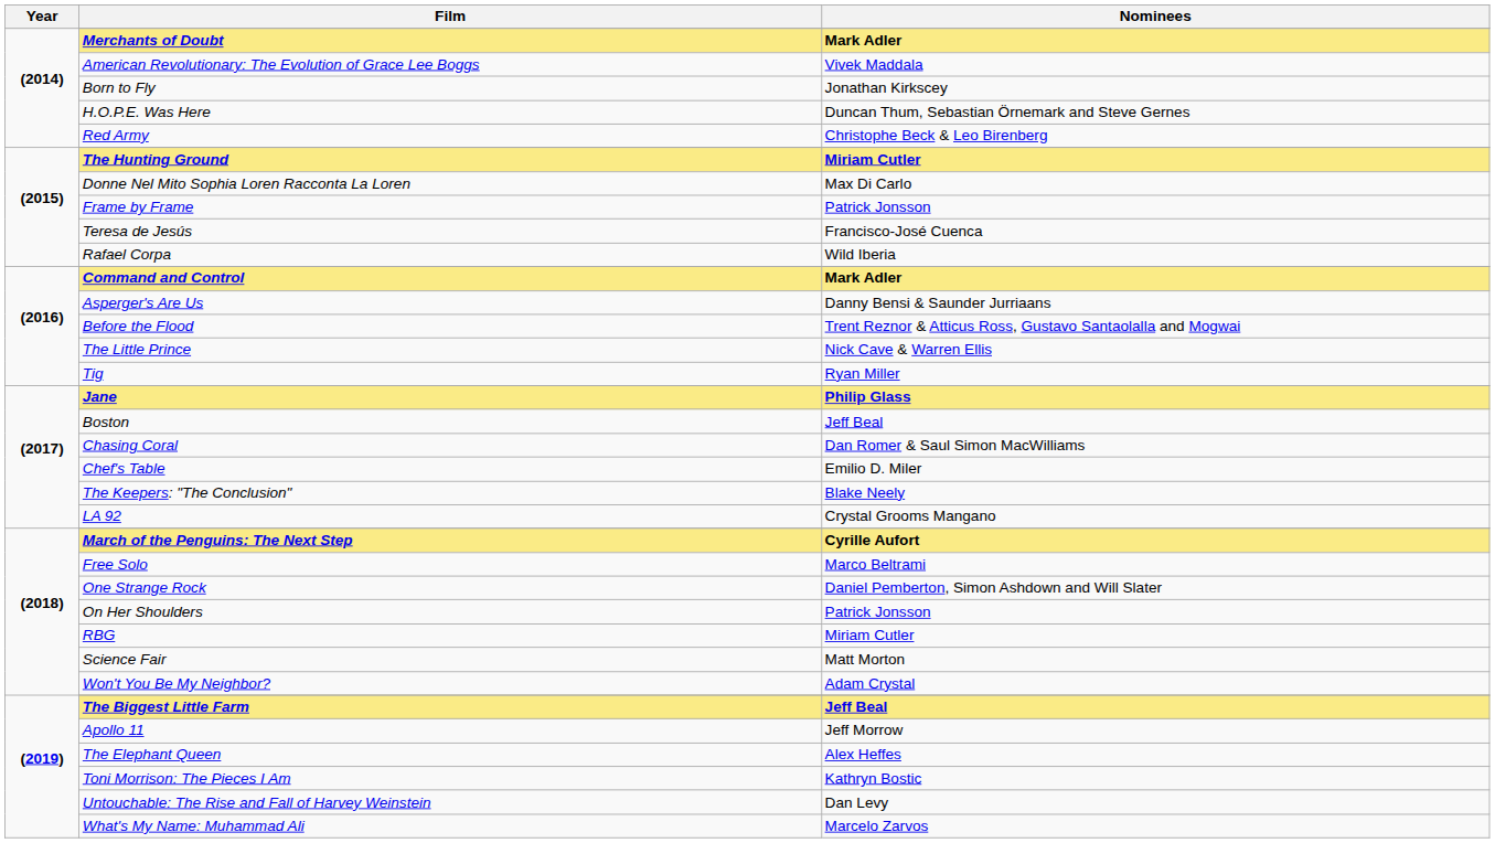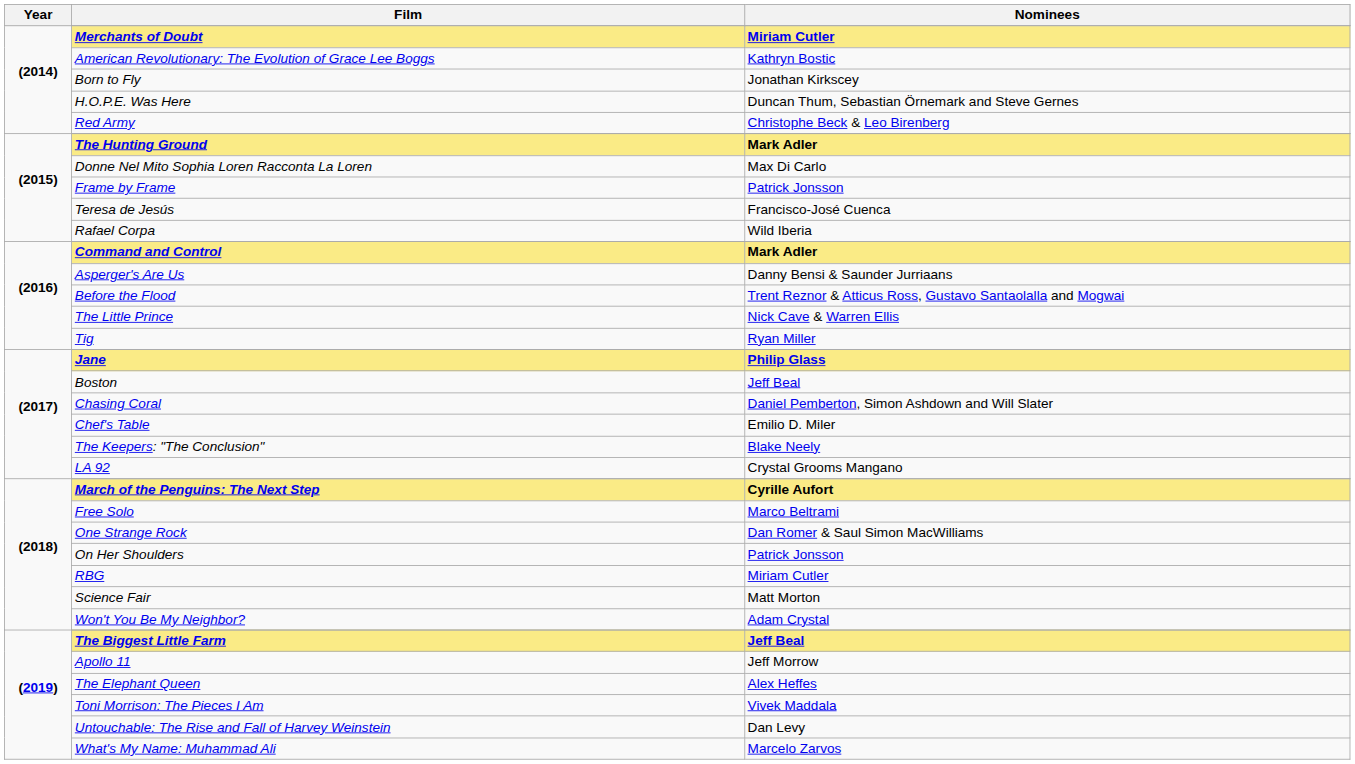 <table class="wikitable" style="width:100%">
 <tr bgcolor="#bebebe">
 <th width="5%">Year</th>
 <th width="50%">Film</th>
 <th width="45%">Nominees</th>
 </tr>
 <tr>
 <td rowspan=6 style="text-align:center"><strong>(2014)</strong><br> <br></td>
 </tr>
 <tr style="background:#FAEB86">
 <td><strong><em><a href='#'>Merchants of Doubt</a></em></strong></td>
-<td><strong>Mark Adler</strong></td>
+<td><strong><a href='#'>Miriam Cutler</a></strong></td>
 </tr>
 <tr>
 <td><em><a href='#'>American Revolutionary: The Evolution of Grace Lee Boggs</a></em></td>
-<td><a href='#'>Vivek Maddala</a></td>
+<td><a href='#'>Kathryn Bostic</a></td>
 </tr>
 <tr>
 <td><em>Born to Fly</em></td>
 <td>Jonathan Kirkscey</td>
 </tr>
 <tr>
 <td><em>H.O.P.E. Was Here</em></td>
 <td>Duncan Thum, Sebastian Örnemark and Steve Gernes</td>
 </tr>
 <tr>
 <td><em><a href='#'>Red Army</a></em></td>
 <td><a href='#'>Christophe Beck</a> & <a href='#'>Leo Birenberg</a></td>
 </tr>
 <tr>
 <td rowspan=6 style="text-align:center"><strong>(2015)</strong><br> <br></td>
 </tr>
 <tr style="background:#FAEB86">
 <td><strong><em><a href='#'>The Hunting Ground</a></em></strong></td>
-<td><strong><a href='#'>Miriam Cutler</a></strong></td>
+<td><strong>Mark Adler</strong></td>
 </tr>
 <tr>
 <td><em>Donne Nel Mito Sophia Loren Racconta La Loren</em></td>
 <td>Max Di Carlo</td>
 </tr>
 <tr>
 <td><em><a href='#'>Frame by Frame</a></em></td>
 <td><a href='#'>Patrick Jonsson</a></td>
 </tr>
 <tr>
 <td><em>Teresa de Jesús</em></td>
 <td>Francisco-José Cuenca</td>
 </tr>
 <tr>
 <td><em>Rafael Corpa</em></td>
 <td>Wild Iberia</td>
 </tr>
 <tr>
 <td rowspan=6 style="text-align:center"><strong>(2016)</strong><br> <br></td>
 </tr>
 <tr style="background:#FAEB86">
 <td><strong><em><a href='#'>Command and Control</a></em></strong></td>
 <td><strong>Mark Adler</strong></td>
 </tr>
 <tr>
 <td><em><a href='#'>Asperger's Are Us</a></em></td>
 <td>Danny Bensi & Saunder Jurriaans</td>
 </tr>
 <tr>
 <td><em><a href='#'>Before the Flood</a></em></td>
 <td><a href='#'>Trent Reznor</a> & <a href='#'>Atticus Ross</a>, <a href='#'>Gustavo Santaolalla</a> and <a href='#'>Mogwai</a></td>
 </tr>
 <tr>
 <td><em><a href='#'>The Little Prince</a></em></td>
 <td><a href='#'>Nick Cave</a> & <a href='#'>Warren Ellis</a></td>
 </tr>
 <tr>
 <td><em><a href='#'>Tig</a></em></td>
 <td><a href='#'>Ryan Miller</a></td>
 </tr>
 <tr>
 <td rowspan=7 style="text-align:center"><strong>(2017)</strong><br> <br></td>
 </tr>
 <tr style="background:#FAEB86">
 <td><strong><em><a href='#'>Jane</a></em></strong></td>
 <td><strong><a href='#'>Philip Glass</a></strong></td>
 </tr>
 <tr>
 <td><em>Boston</em></td>
 <td><a href='#'>Jeff Beal</a></td>
 </tr>
 <tr>
 <td><em><a href='#'>Chasing Coral</a></em></td>
-<td><a href='#'>Dan Romer</a> & Saul Simon MacWilliams</td>
+<td><a href='#'>Daniel Pemberton</a>, Simon Ashdown and Will Slater</td>
 </tr>
 <tr>
 <td><em><a href='#'>Chef's Table</a></em></td>
 <td>Emilio D. Miler</td>
 </tr>
 <tr>
 <td><em><a href='#'>The Keepers</a>: "The Conclusion"</em></td>
 <td><a href='#'>Blake Neely</a></td>
 </tr>
 <tr>
 <td><em><a href='#'>LA 92</a></em></td>
 <td>Crystal Grooms Mangano</td>
 </tr>
 <tr>
 <td rowspan=8 style="text-align:center"><strong>(2018)</strong><br> <br></td>
 </tr>
 <tr style="background:#FAEB86">
 <td><strong><em><a href='#'>March of the Penguins: The Next Step</a></em></strong></td>
 <td><strong>Cyrille Aufort</strong></td>
 </tr>
 <tr>
 <td><em><a href='#'>Free Solo</a></em></td>
 <td><a href='#'>Marco Beltrami</a></td>
 </tr>
 <tr>
 <td><em><a href='#'>One Strange Rock</a></em></td>
-<td><a href='#'>Daniel Pemberton</a>, Simon Ashdown and Will Slater</td>
+<td><a href='#'>Dan Romer</a> & Saul Simon MacWilliams</td>
 </tr>
 <tr>
 <td><em>On Her Shoulders</em></td>
 <td><a href='#'>Patrick Jonsson</a></td>
 </tr>
 <tr>
 <td><em><a href='#'>RBG</a></em></td>
 <td><a href='#'>Miriam Cutler</a></td>
 </tr>
 <tr>
 <td><em>Science Fair</em></td>
 <td>Matt Morton</td>
 </tr>
 <tr>
 <td><em><a href='#'>Won't You Be My Neighbor?</a></em></td>
 <td><a href='#'>Adam Crystal</a></td>
 </tr>
 <tr>
 <td rowspan=7 style="text-align:center"><strong>(<a href='#'>2019</a>)</strong><br> <br> </td>
 </tr>
 <tr style="background:#FAEB86">
 <td><strong><em><a href='#'>The Biggest Little Farm</a></em></strong></td>
 <td><strong><a href='#'>Jeff Beal</a></strong></td>
 </tr>
 <tr>
 <td><em><a href='#'>Apollo 11</a></em></td>
 <td>Jeff Morrow</td>
 </tr>
 <tr>
 <td><em><a href='#'>The Elephant Queen</a></em></td>
 <td><a href='#'>Alex Heffes</a></td>
 </tr>
 <tr>
 <td><em><a href='#'>Toni Morrison: The Pieces I Am</a></em></td>
-<td><a href='#'>Kathryn Bostic</a></td>
+<td><a href='#'>Vivek Maddala</a></td>
 </tr>
 <tr>
 <td><em><a href='#'>Untouchable: The Rise and Fall of Harvey Weinstein</a></em></td>
 <td>Dan Levy</td>
 </tr>
 <tr>
 <td><em><a href='#'>What's My Name: Muhammad Ali</a></em></td>
 <td><a href='#'>Marcelo Zarvos</a></td>
 </tr>
 </table>
